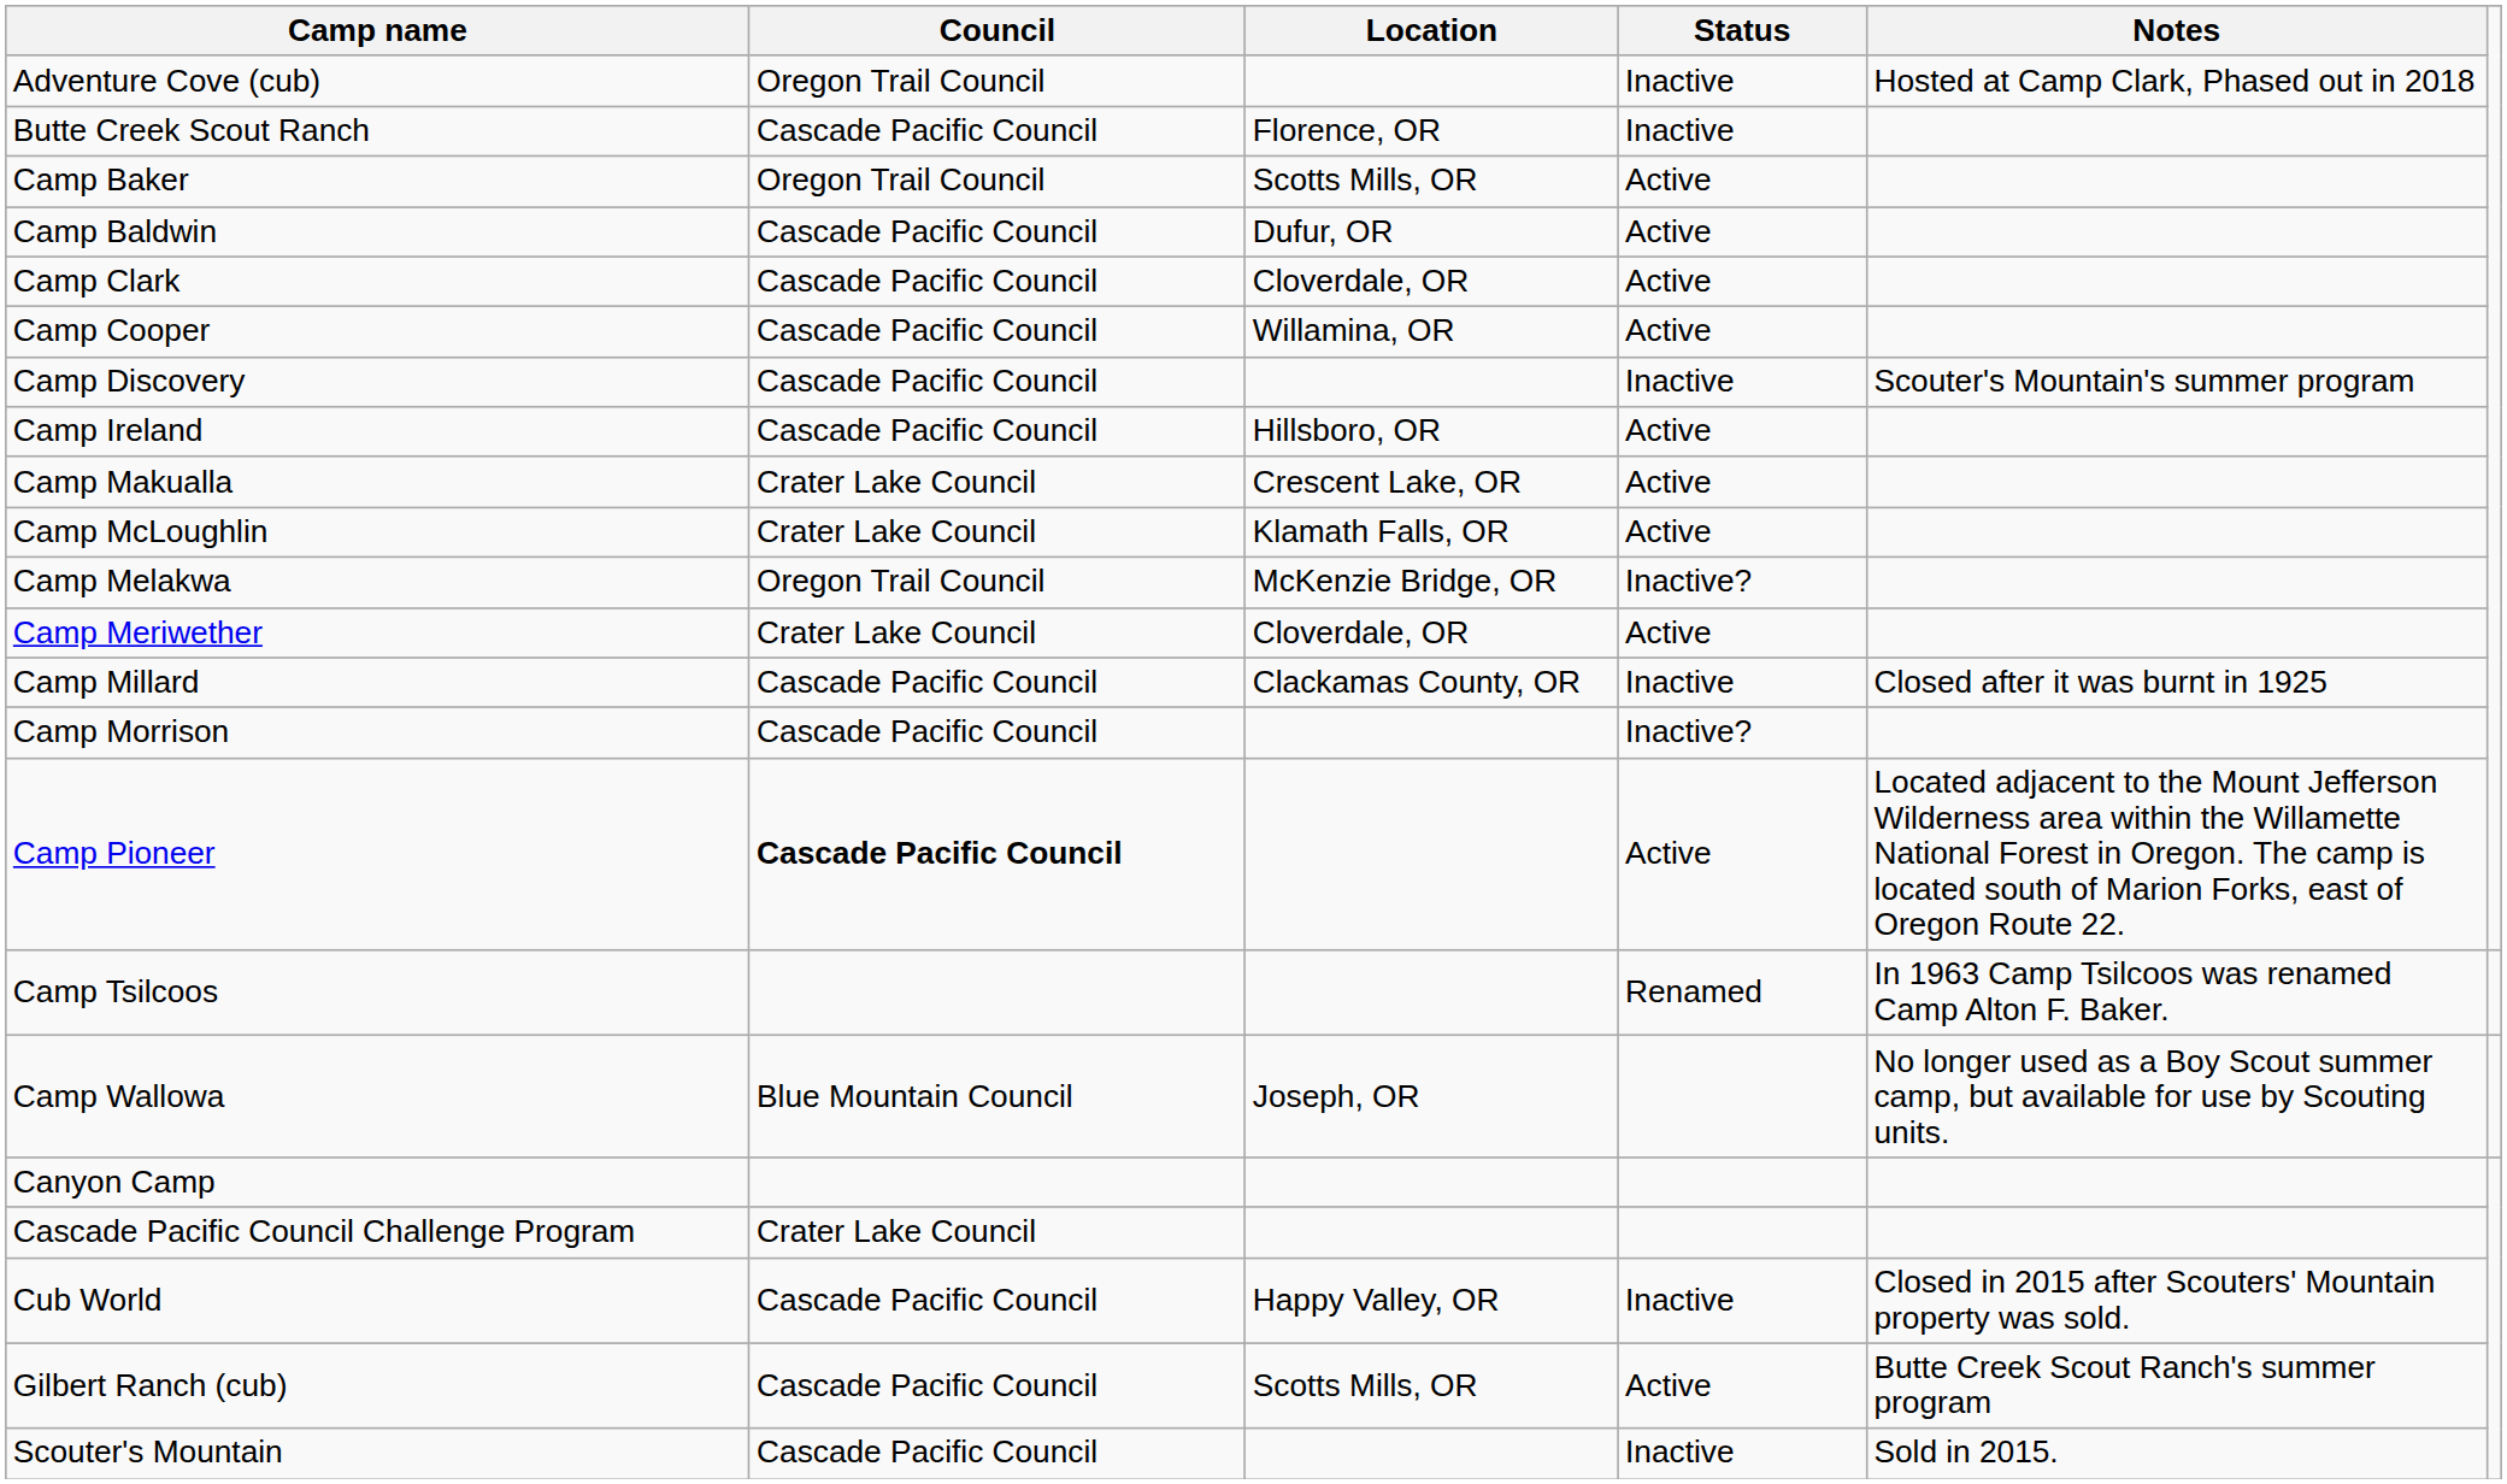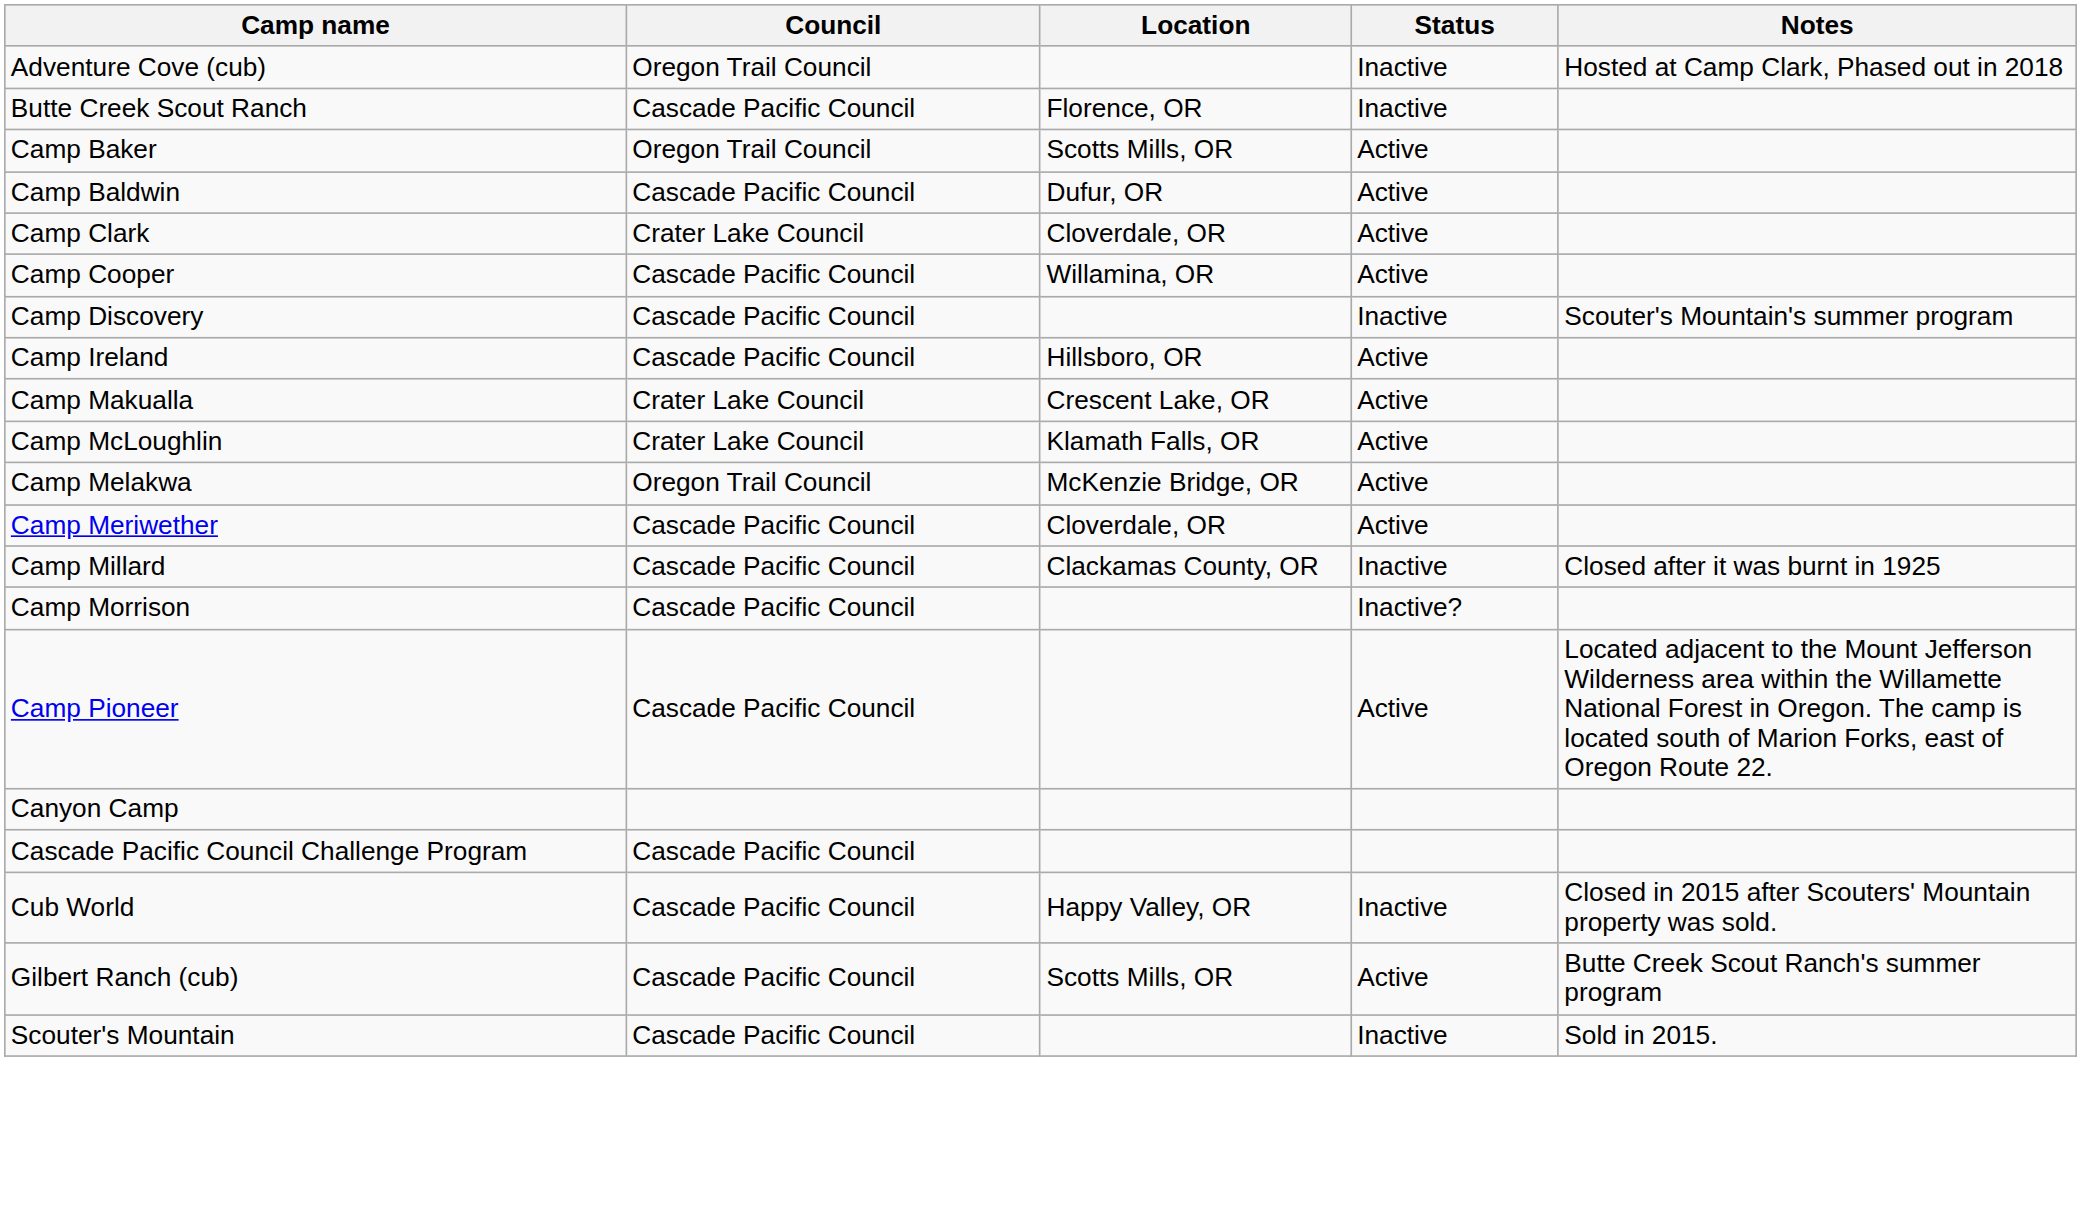 <table class="wikitable sortable" border="1" width="100%">
 <tr>
 <th scope="col" width="30%">Camp name</th>
 <th scope="col" width="20%">Council</th>
 <th scope="col" width="15%">Location</th>
 <th scope="col" width="10%">Status</th>
 <th scope="col" width="25%"  class="unsortable">Notes</th>
 </tr>
 <tr>
 <td>Adventure Cove (cub)</td>
 <td>Oregon Trail Council</td>
 <td></td>
 <td>Inactive</td>
 <td>Hosted at Camp Clark, Phased out in 2018</td>
 </tr>
 <tr>
 <td>Butte Creek Scout Ranch</td>
 <td>Cascade Pacific Council</td>
 <td>Florence, OR</td>
 <td>Inactive</td>
 <td></td>
 </tr>
 <tr>
 <td>Camp Baker</td>
 <td>Oregon Trail Council</td>
 <td>Scotts Mills, OR</td>
 <td>Active</td>
 <td></td>
 </tr>
 <tr>
 <td>Camp Baldwin</td>
 <td>Cascade Pacific Council</td>
 <td>Dufur, OR</td>
 <td>Active</td>
 <td></td>
 </tr>
 <tr>
 <td>Camp Clark</td>
-<td>Cascade Pacific Council</td>
+<td>Crater Lake Council</td>
 <td>Cloverdale, OR</td>
 <td>Active</td>
 <td></td>
 </tr>
 <tr>
 <td>Camp Cooper</td>
 <td>Cascade Pacific Council</td>
 <td>Willamina, OR</td>
 <td>Active</td>
 <td></td>
 </tr>
 <tr>
 <td>Camp Discovery</td>
 <td>Cascade Pacific Council</td>
 <td></td>
 <td>Inactive</td>
 <td>Scouter's Mountain's summer program</td>
 </tr>
 <tr>
 <td>Camp Ireland</td>
 <td>Cascade Pacific Council</td>
 <td>Hillsboro, OR</td>
 <td>Active</td>
 <td></td>
 </tr>
 <tr>
 <td>Camp Makualla</td>
 <td>Crater Lake Council</td>
 <td>Crescent Lake, OR</td>
 <td>Active</td>
 <td></td>
 </tr>
 <tr>
 <td>Camp McLoughlin</td>
 <td>Crater Lake Council</td>
 <td>Klamath Falls, OR</td>
 <td>Active</td>
 <td></td>
 </tr>
 <tr>
 <td>Camp Melakwa</td>
 <td>Oregon Trail Council</td>
 <td>McKenzie Bridge, OR</td>
-<td>Inactive?</td>
+<td>Active</td>
 <td></td>
 </tr>
 <tr>
 <td><a href='#'>Camp Meriwether</a></td>
-<td>Crater Lake Council</td>
+<td>Cascade Pacific Council</td>
 <td>Cloverdale, OR</td>
 <td>Active</td>
 <td></td>
 </tr>
 <tr>
 <td>Camp Millard</td>
 <td>Cascade Pacific Council</td>
 <td>Clackamas County, OR</td>
 <td>Inactive</td>
 <td>Closed after it was burnt in 1925 </td>
 </tr>
 <tr>
 <td>Camp Morrison</td>
 <td>Cascade Pacific Council</td>
 <td></td>
 <td>Inactive?</td>
 <td></td>
 </tr>
 <tr>
 <td><a href='#'>Camp Pioneer</a></td>
-<td><strong>Cascade Pacific Council</strong></td>
+<td>Cascade Pacific Council</td>
 <td></td>
 <td>Active</td>
 <td>Located adjacent to the Mount Jefferson Wilderness area within the Willamette National Forest in Oregon. The camp is located south of Marion Forks, east of Oregon Route 22.</td>
-</tr>
-<tr>
-<td>Camp Tsilcoos</td>
-<td></td>
-<td></td>
-<td>Renamed</td>
-<td>In 1963 Camp Tsilcoos was renamed Camp Alton F. Baker.</td>
-<td></td>
-</tr>
-<tr>
-<td>Camp Wallowa</td>
-<td>Blue Mountain Council</td>
-<td>Joseph, OR</td>
-<td></td>
-<td>No longer used as a Boy Scout summer camp, but available for use by Scouting units.</td>
-<td></td>
 </tr>
 <tr>
 <td>Canyon Camp</td>
 <td></td>
 <td></td>
 <td></td>
 <td></td>
 </tr>
 <tr>
 <td>Cascade Pacific Council Challenge Program</td>
-<td>Crater Lake Council</td>
+<td>Cascade Pacific Council</td>
 <td></td>
 <td></td>
 <td></td>
 </tr>
 <tr>
 <td>Cub World</td>
 <td>Cascade Pacific Council</td>
 <td>Happy Valley, OR</td>
 <td>Inactive</td>
 <td>Closed in 2015 after Scouters' Mountain property was sold.</td>
 </tr>
 <tr>
 <td>Gilbert Ranch (cub)</td>
 <td>Cascade Pacific Council</td>
 <td>Scotts Mills, OR</td>
 <td>Active</td>
 <td>Butte Creek Scout Ranch's summer program</td>
 </tr>
 <tr>
 <td>Scouter's Mountain</td>
 <td>Cascade Pacific Council</td>
 <td></td>
 <td>Inactive</td>
 <td>Sold in 2015.</td>
 </tr>
 </table>
